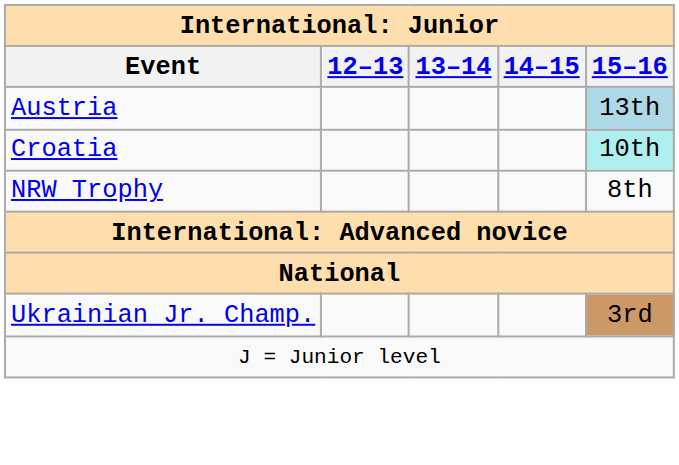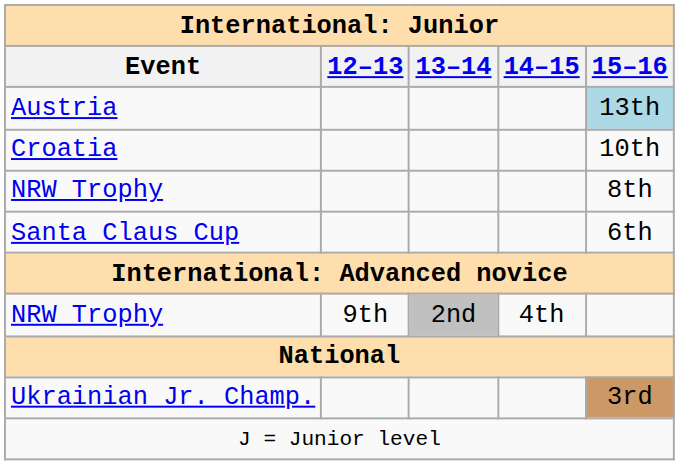 <table class="wikitable" style="text-align:center">
 <tr>
 <th style="background-color: #ffdead; " colspan=5 align=center>International: Junior</th>
 </tr>
 <tr>
 <th>Event</th>
 <th><a href='#'>12–13</a></th>
 <th><a href='#'>13–14</a></th>
 <th><a href='#'>14–15</a></th>
 <th><a href='#'>15–16</a></th>
 </tr>
 <tr>
 <td align=left> <a href='#'>Austria</a></td>
 <td></td>
 <td></td>
 <td></td>
 <td style="background: lightblue;">13th</td>
 </tr>
 <tr>
 <td align=left> <a href='#'>Croatia</a></td>
 <td></td>
 <td></td>
 <td></td>
-<td style="background: paleturquoise;">10th</td>
+<td>10th</td>
 </tr>
 <tr>
 <td align=left><a href='#'>NRW Trophy</a></td>
 <td></td>
 <td></td>
 <td></td>
 <td>8th</td>
 </tr>
 <tr>
+<td align=left><a href='#'>Santa Claus Cup</a></td>
+<td></td>
+<td></td>
+<td></td>
+<td>6th</td>
+</tr>
+<tr>
 <th style="background-color: #ffdead; " colspan=5 align=center>International: Advanced novice</th>
+</tr>
+<tr>
+<td align=left><a href='#'>NRW Trophy</a></td>
+<td>9th</td>
+<td bgcolor=silver>2nd</td>
+<td>4th</td>
+<td></td>
 </tr>
 <tr>
 <th style="background-color: #ffdead; " colspan=5 align=center>National</th>
 </tr>
 <tr>
 <td align=left><a href='#'>Ukrainian Jr. Champ.</a></td>
 <td></td>
 <td></td>
 <td></td>
 <td bgcolor=cc9966>3rd</td>
 </tr>
 <tr>
 <td colspan=5 align=center><small> J = Junior level </small></td>
 </tr>
 </table>
